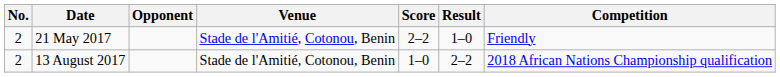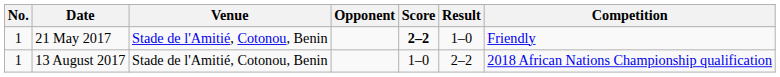 <table class="wikitable sortable">
 <tr>
 <th scope="col">No.</th>
 <th scope="col">Date</th>
+<th scope="col">Venue</th>
 <th scope="col">Opponent</th>
-<th scope="col">Venue</th>
 <th scope="col">Score</th>
 <th scope="col">Result</th>
 <th scope="col">Competition</th>
 </tr>
 <tr>
-<td align="center">2</td>
+<td align="center">1</td>
 <td>21 May 2017</td>
+<td><a href='#'>Stade de l'Amitié</a>, <a href='#'>Cotonou</a>, Benin</td>
 <td></td>
-<td><a href='#'>Stade de l'Amitié</a>, <a href='#'>Cotonou</a>, Benin</td>
-<td align="center">2–2</td>
+<td align="center"><strong>2–2</strong></td>
 <td align="center">1–0</td>
 <td><a href='#'>Friendly</a></td>
 </tr>
 <tr>
-<td align="center">2</td>
+<td align="center">1</td>
 <td>13 August 2017</td>
+<td>Stade de l'Amitié, Cotonou, Benin</td>
 <td></td>
-<td>Stade de l'Amitié, Cotonou, Benin</td>
 <td align="center">1–0</td>
 <td align="center">2–2</td>
 <td><a href='#'>2018 African Nations Championship qualification</a></td>
 </tr>
 </table>
